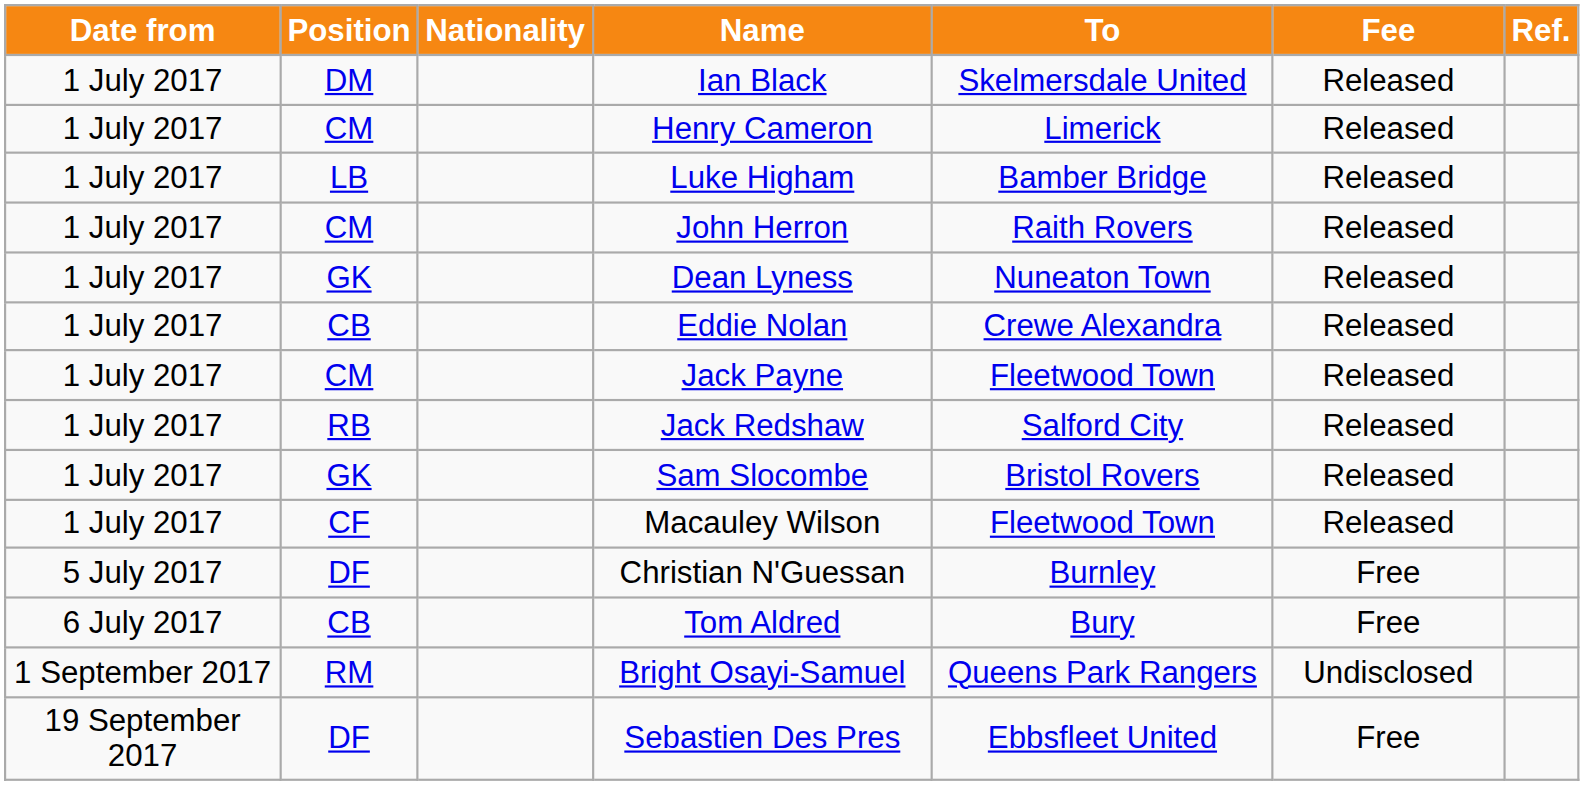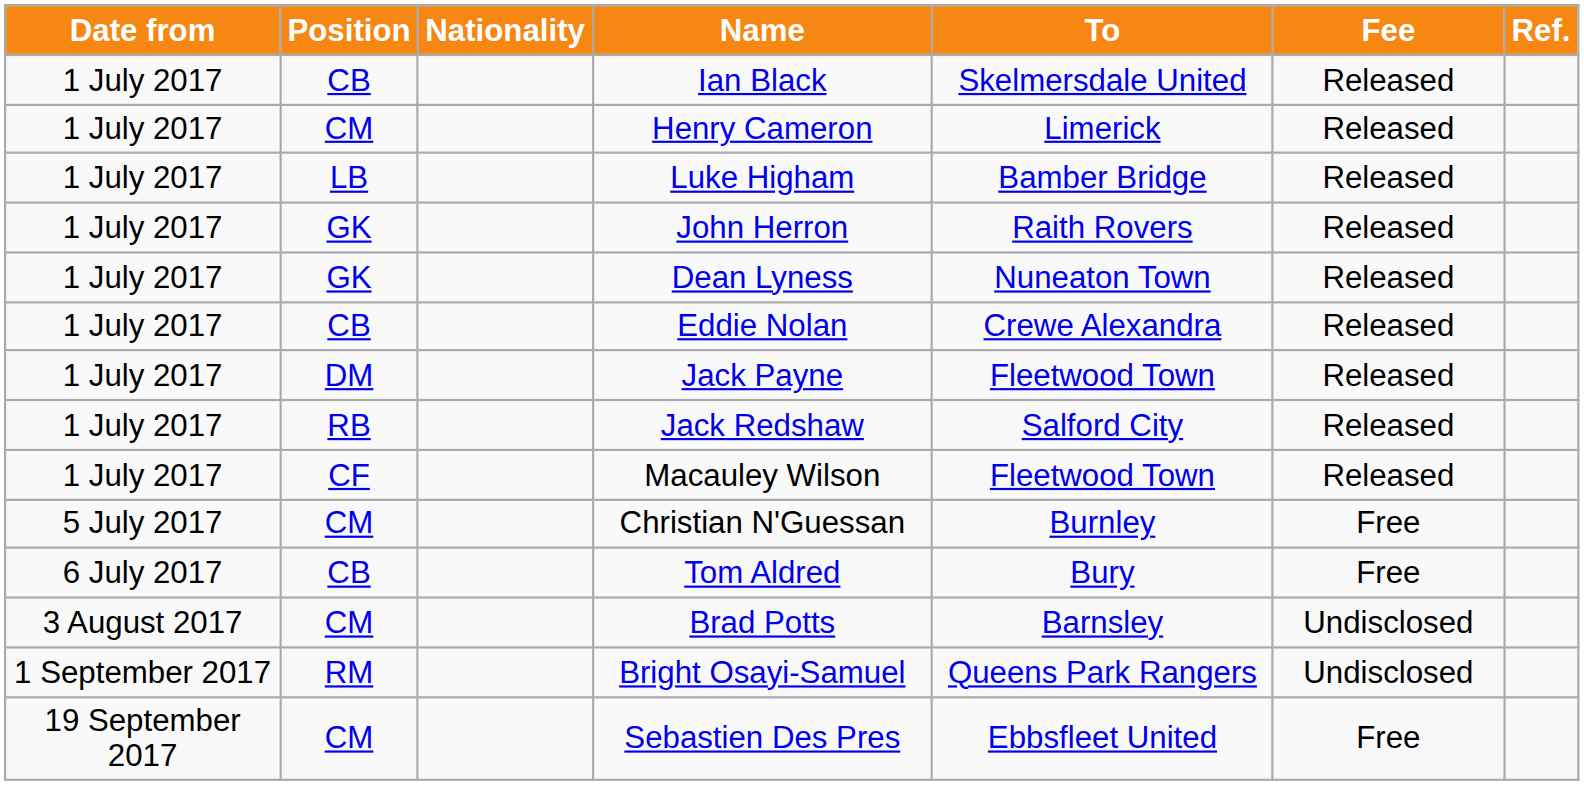 <table class="wikitable" style="text-align:center; font-size:90%; ">
 <tr>
 <th style="background:#F68712; color:white; width:120px;">Date from</th>
 <th style="background:#F68712; color:white; width:50px;">Position</th>
 <th style="background:#F68712; color:white; width:50px;">Nationality</th>
 <th style="background:#F68712; color:white; width:150px;">Name</th>
 <th style="background:#F68712; color:white; width:150px;">To</th>
 <th style="background:#F68712; color:white; width:100px;">Fee</th>
 <th style="background:#F68712; color:white; width:25px;">Ref.</th>
 </tr>
 <tr>
 <td>1 July 2017</td>
-<td><a href='#'>DM</a></td>
+<td><a href='#'>CB</a></td>
 <td></td>
 <td><a href='#'>Ian Black</a></td>
 <td><a href='#'>Skelmersdale United</a></td>
 <td>Released</td>
 <td></td>
 </tr>
 <tr>
 <td>1 July 2017</td>
 <td><a href='#'>CM</a></td>
 <td></td>
 <td><a href='#'>Henry Cameron</a></td>
 <td><a href='#'>Limerick</a></td>
 <td>Released</td>
 <td></td>
 </tr>
 <tr>
 <td>1 July 2017</td>
 <td><a href='#'>LB</a></td>
 <td></td>
 <td><a href='#'>Luke Higham</a></td>
 <td><a href='#'>Bamber Bridge</a></td>
 <td>Released</td>
 <td></td>
 </tr>
 <tr>
 <td>1 July 2017</td>
-<td><a href='#'>CM</a></td>
+<td><a href='#'>GK</a></td>
 <td></td>
 <td><a href='#'>John Herron</a></td>
 <td><a href='#'>Raith Rovers</a></td>
 <td>Released</td>
 <td></td>
 </tr>
 <tr>
 <td>1 July 2017</td>
 <td><a href='#'>GK</a></td>
 <td></td>
 <td><a href='#'>Dean Lyness</a></td>
 <td><a href='#'>Nuneaton Town</a></td>
 <td>Released</td>
 <td></td>
 </tr>
 <tr>
 <td>1 July 2017</td>
 <td><a href='#'>CB</a></td>
 <td></td>
 <td><a href='#'>Eddie Nolan</a></td>
 <td><a href='#'>Crewe Alexandra</a></td>
 <td>Released</td>
 <td></td>
 </tr>
 <tr>
 <td>1 July 2017</td>
-<td><a href='#'>CM</a></td>
+<td><a href='#'>DM</a></td>
 <td></td>
 <td><a href='#'>Jack Payne</a></td>
 <td><a href='#'>Fleetwood Town</a></td>
 <td>Released</td>
 <td></td>
 </tr>
 <tr>
 <td>1 July 2017</td>
 <td><a href='#'>RB</a></td>
 <td></td>
 <td><a href='#'>Jack Redshaw</a></td>
 <td><a href='#'>Salford City</a></td>
 <td>Released</td>
 <td></td>
 </tr>
 <tr>
 <td>1 July 2017</td>
-<td><a href='#'>GK</a></td>
-<td></td>
-<td><a href='#'>Sam Slocombe</a></td>
-<td><a href='#'>Bristol Rovers</a></td>
-<td>Released</td>
-<td></td>
-</tr>
-<tr>
-<td>1 July 2017</td>
 <td><a href='#'>CF</a></td>
 <td></td>
 <td>Macauley Wilson</td>
 <td><a href='#'>Fleetwood Town</a></td>
 <td>Released</td>
 <td></td>
 </tr>
 <tr>
 <td>5 July 2017</td>
-<td><a href='#'>DF</a></td>
+<td><a href='#'>CM</a></td>
 <td></td>
 <td>Christian N'Guessan</td>
 <td><a href='#'>Burnley</a></td>
 <td>Free</td>
 <td></td>
 </tr>
 <tr>
 <td>6 July 2017</td>
 <td><a href='#'>CB</a></td>
 <td></td>
 <td><a href='#'>Tom Aldred</a></td>
 <td><a href='#'>Bury</a></td>
 <td>Free</td>
 <td></td>
 </tr>
 <tr>
+<td>3 August 2017</td>
+<td><a href='#'>CM</a></td>
+<td></td>
+<td><a href='#'>Brad Potts</a></td>
+<td><a href='#'>Barnsley</a></td>
+<td>Undisclosed</td>
+<td></td>
+</tr>
+<tr>
 <td>1 September 2017</td>
 <td><a href='#'>RM</a></td>
 <td></td>
 <td><a href='#'>Bright Osayi-Samuel</a></td>
 <td><a href='#'>Queens Park Rangers</a></td>
 <td>Undisclosed</td>
 <td></td>
 </tr>
 <tr>
 <td>19 September 2017</td>
-<td><a href='#'>DF</a></td>
+<td><a href='#'>CM</a></td>
 <td></td>
 <td><a href='#'>Sebastien Des Pres</a></td>
 <td><a href='#'>Ebbsfleet United</a></td>
 <td>Free</td>
 <td></td>
 </tr>
 </table>
